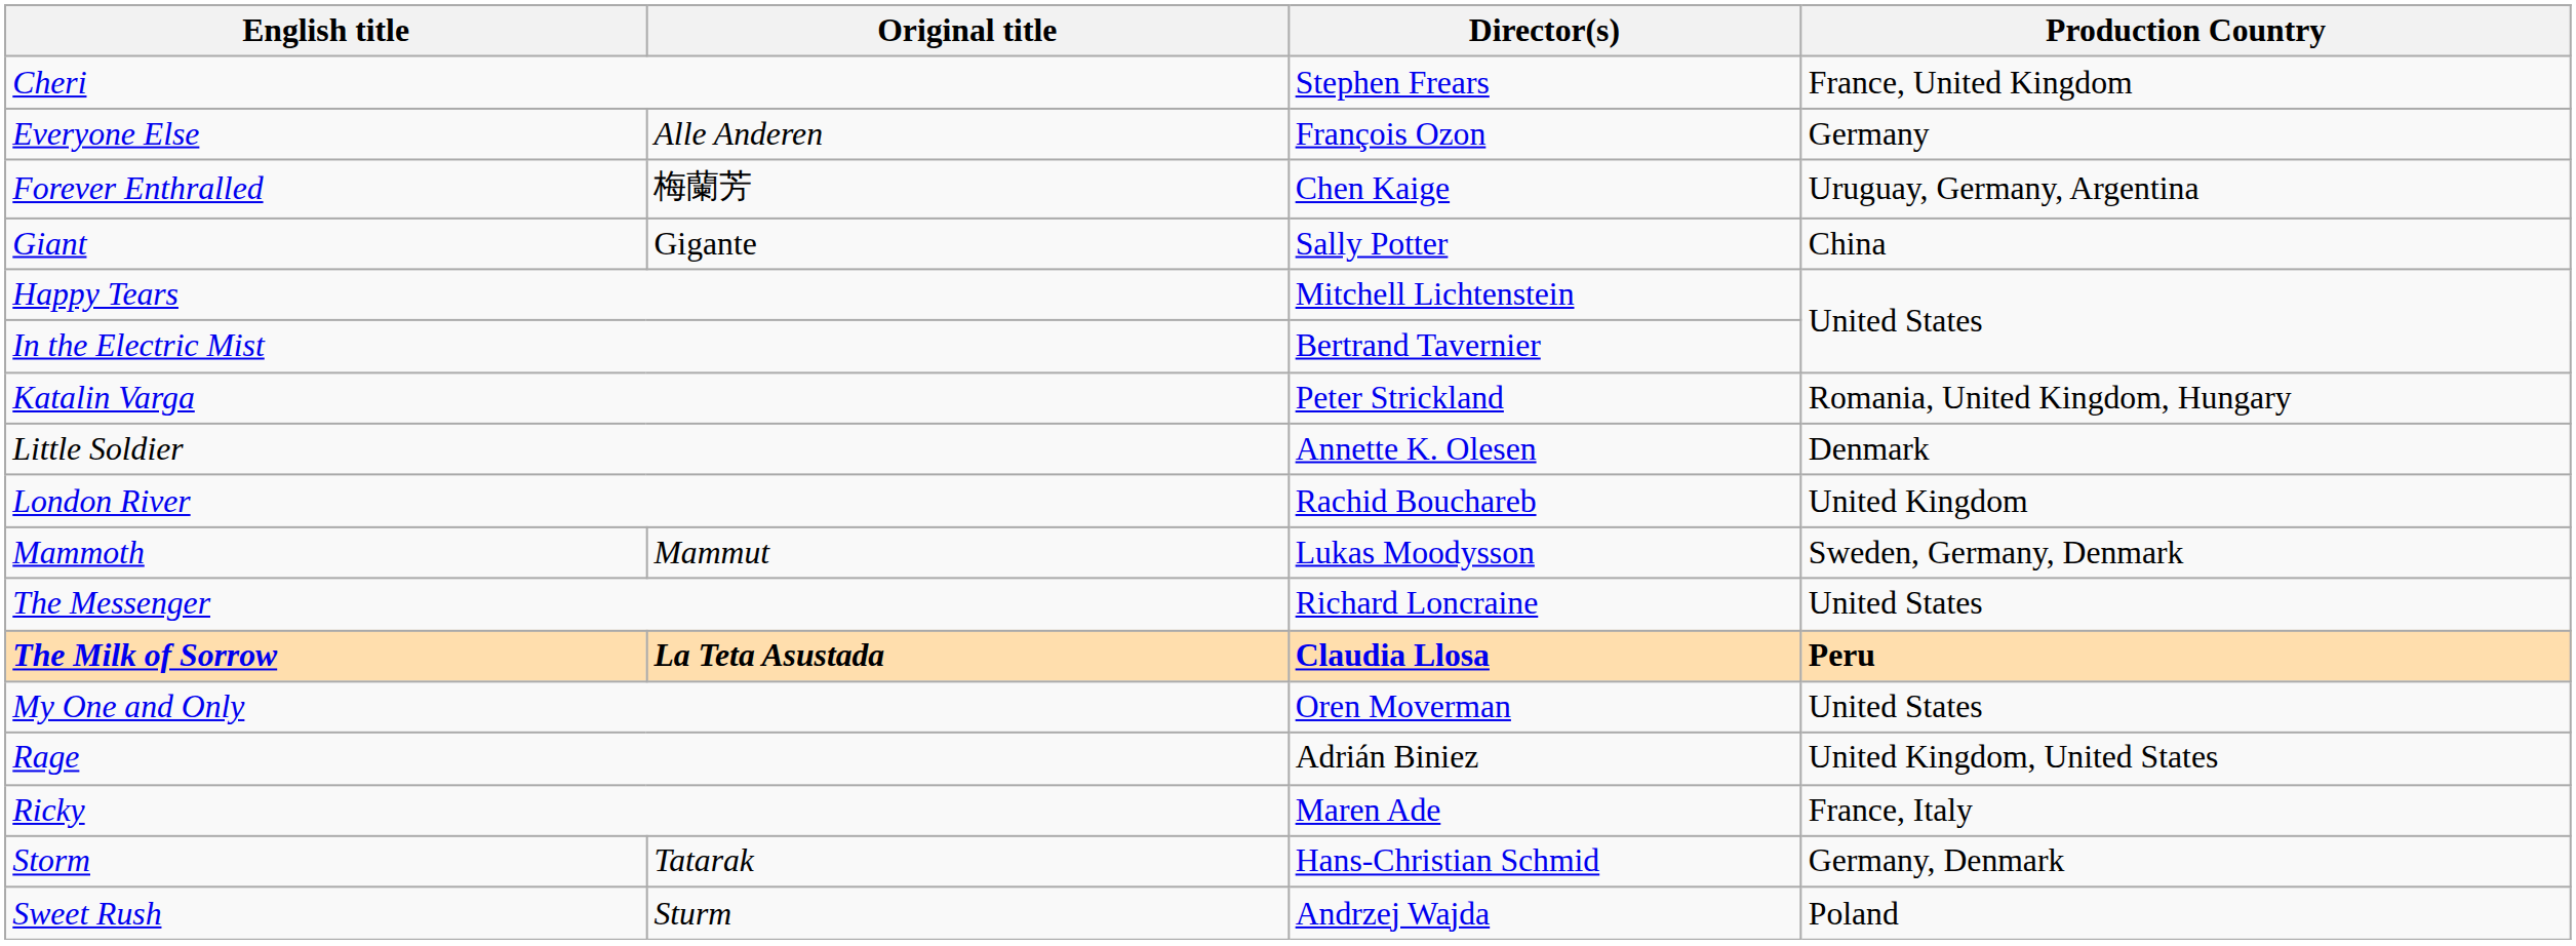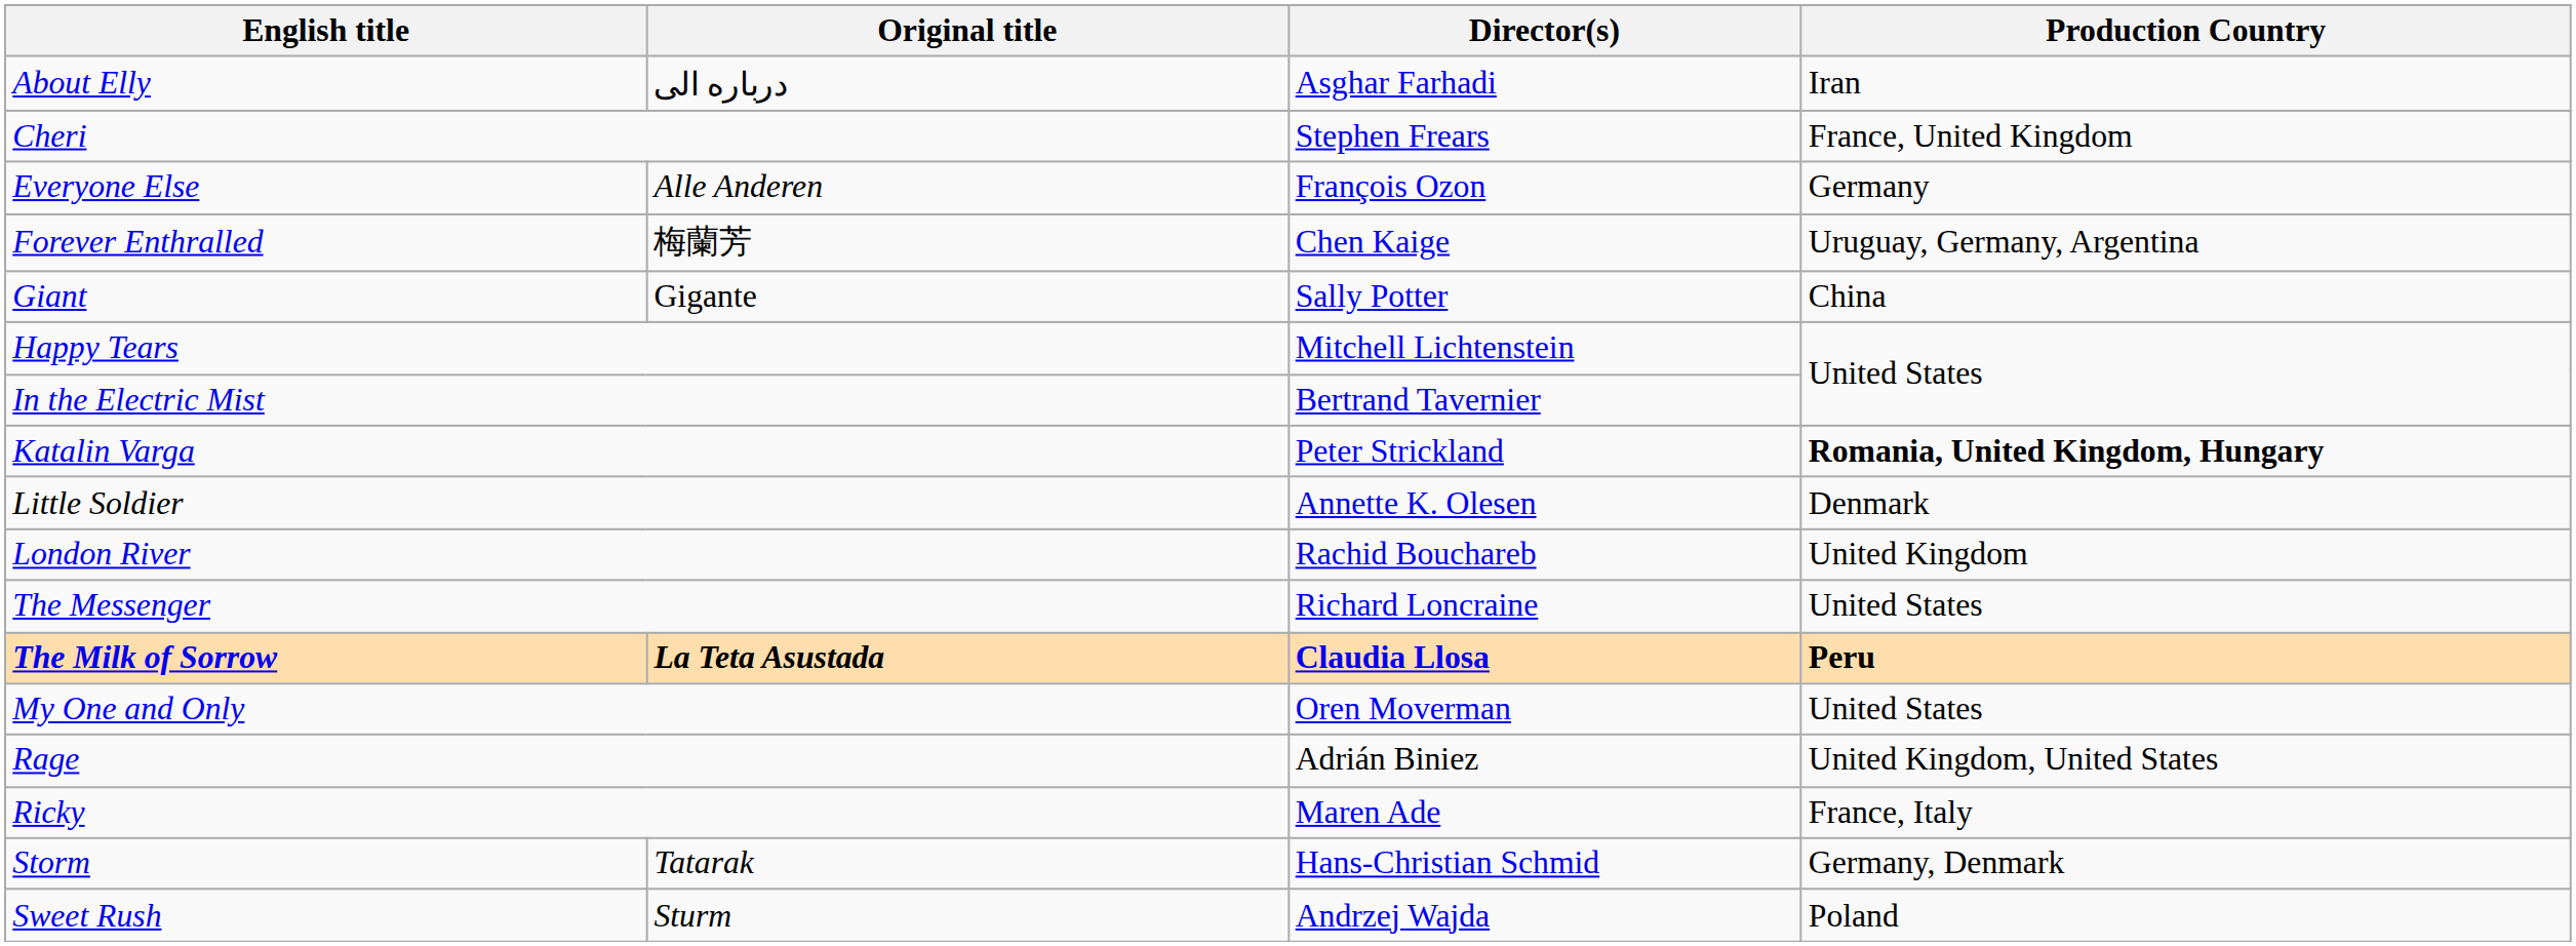 <table class="wikitable" style="width:100%; margin-bottom:4px">
 <tr>
 <th width="25%">English title</th>
 <th width="25%">Original title</th>
 <th width="20%">Director(s)</th>
 <th width="30%">Production Country</th>
+</tr>
+<tr>
+<td><em><a href='#'>About Elly</a></em></td>
+<td>درباره الی</td>
+<td><a href='#'>Asghar Farhadi</a></td>
+<td>Iran</td>
 </tr>
 <tr>
 <td colspan="2"><em><a href='#'>Cheri</a></em></td>
 <td><a href='#'>Stephen Frears</a></td>
 <td>France, United Kingdom</td>
 </tr>
 <tr>
 <td><em><a href='#'>Everyone Else</a></em></td>
 <td><em>Alle Anderen</em></td>
 <td><a href='#'>François Ozon</a></td>
 <td>Germany</td>
 </tr>
 <tr>
 <td><em><a href='#'>Forever Enthralled</a></em></td>
 <td>梅蘭芳</td>
 <td><a href='#'>Chen Kaige</a></td>
 <td>Uruguay, Germany, Argentina</td>
 </tr>
 <tr>
 <td><em><a href='#'>Giant</a></em></td>
 <td>Gigante</td>
 <td><a href='#'>Sally Potter</a></td>
 <td>China</td>
 </tr>
 <tr>
 <td colspan="2"><em><a href='#'>Happy Tears</a></em></td>
 <td><a href='#'>Mitchell Lichtenstein</a></td>
 <td rowspan="2">United States</td>
 </tr>
 <tr>
 <td colspan="2"><em><a href='#'>In the Electric Mist</a></em></td>
 <td><a href='#'>Bertrand Tavernier</a></td>
 </tr>
 <tr>
 <td colspan="2"><em><a href='#'>Katalin Varga</a></em></td>
 <td><a href='#'>Peter Strickland</a></td>
-<td>Romania, United Kingdom, Hungary</td>
+<td><strong>Romania, United Kingdom, Hungary</strong></td>
 </tr>
 <tr>
 <td colspan="2"><em>Little Soldier</em></td>
 <td><a href='#'>Annette K. Olesen</a></td>
 <td>Denmark</td>
 </tr>
 <tr>
 <td colspan="2"><em><a href='#'>London River</a></em></td>
 <td><a href='#'>Rachid Bouchareb</a></td>
 <td>United Kingdom</td>
-</tr>
-<tr>
-<td><em><a href='#'>Mammoth</a></em></td>
-<td><em>Mammut</em></td>
-<td><a href='#'>Lukas Moodysson</a></td>
-<td>Sweden, Germany, Denmark</td>
 </tr>
 <tr>
 <td colspan="2"><em><a href='#'>The Messenger</a></em></td>
 <td><a href='#'>Richard Loncraine</a></td>
 <td>United States</td>
 </tr>
 <tr style="background:#FFDEAD;">
 <td><strong><em><a href='#'>The Milk of Sorrow</a></em></strong></td>
 <td><strong><em>La Teta Asustada</em></strong></td>
 <td><strong><a href='#'>Claudia Llosa</a></strong></td>
 <td><strong>Peru</strong></td>
 </tr>
 <tr>
 <td colspan="2"><em><a href='#'>My One and Only</a></em></td>
 <td><a href='#'>Oren Moverman</a></td>
 <td>United States</td>
 </tr>
 <tr>
 <td colspan="2"><em><a href='#'>Rage</a></em></td>
 <td>Adrián Biniez</td>
 <td>United Kingdom, United States</td>
 </tr>
 <tr>
 <td colspan="2"><em><a href='#'>Ricky</a></em></td>
 <td><a href='#'>Maren Ade</a></td>
 <td>France, Italy</td>
 </tr>
 <tr>
 <td><em><a href='#'>Storm</a></em></td>
 <td><em>Tatarak</em></td>
 <td><a href='#'>Hans-Christian Schmid</a></td>
 <td>Germany, Denmark</td>
 </tr>
 <tr>
 <td><em><a href='#'>Sweet Rush</a></em></td>
 <td><em>Sturm</em></td>
 <td><a href='#'>Andrzej Wajda</a></td>
 <td>Poland</td>
 </tr>
 </table>
